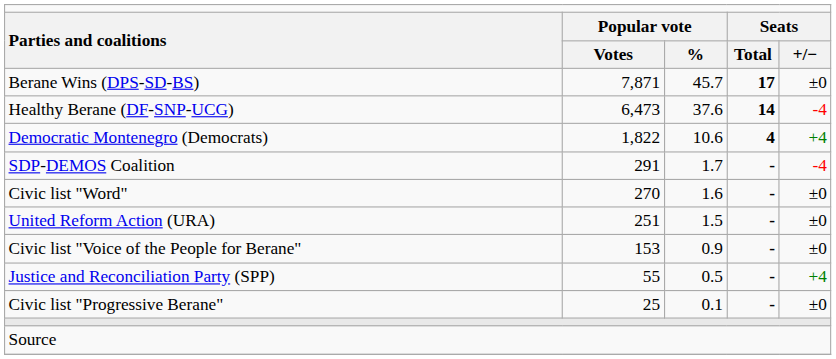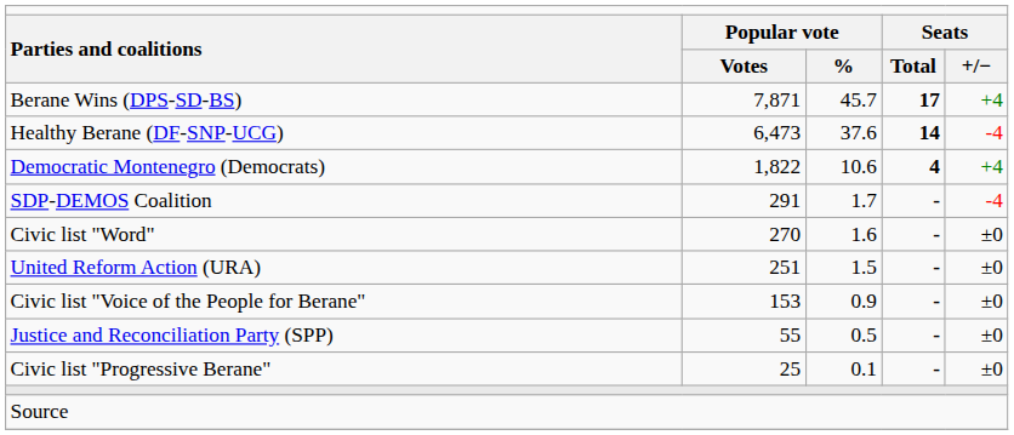 <table class="wikitable" style="text-align:right; font-size:98%; margin-bottom:0">
 <tr>
 <td colspan="6"></td>
 </tr>
 <tr>
 <th style="text-align:left;" rowspan="2" width="500">Parties and coalitions</th>
 <th colspan="2">Popular vote</th>
 <th colspan="2">Seats</th>
 </tr>
 <tr>
 <th width="85">Votes</th>
 <th width="50">%</th>
 <th width="40">Total</th>
 <th width="40">+/−</th>
 </tr>
 <tr>
 <td align="left">Berane Wins (<a href='#'>DPS</a>-<a href='#'>SD</a>-<a href='#'>BS</a>)</td>
 <td>7,871</td>
 <td>45.7</td>
 <td><strong>17</strong></td>
-<td>±0</td>
+<td style="color:green;">+4</td>
 </tr>
 <tr>
 <td align="left">Healthy Berane (<a href='#'>DF</a>-<a href='#'>SNP</a>-<a href='#'>UCG</a>)</td>
 <td>6,473</td>
 <td>37.6</td>
 <td><strong>14</strong></td>
 <td style="color:red;">-4</td>
 </tr>
 <tr>
 <td align="left"><a href='#'>Democratic Montenegro</a> (Democrats)</td>
 <td>1,822</td>
 <td>10.6</td>
 <td><strong>4</strong></td>
 <td style="color:green;">+4</td>
 </tr>
 <tr>
 <td align="left"><a href='#'>SDP</a>-<a href='#'>DEMOS</a> Coalition</td>
 <td>291</td>
 <td>1.7</td>
 <td><strong>-</strong></td>
 <td style="color:red;">-4</td>
 </tr>
 <tr>
 <td align="left">Civic list "Word"</td>
 <td>270</td>
 <td>1.6</td>
 <td><strong>-</strong></td>
 <td>±0</td>
 </tr>
 <tr>
 <td align="left"><a href='#'>United Reform Action</a> (URA)</td>
 <td>251</td>
 <td>1.5</td>
 <td><strong>-</strong></td>
 <td>±0</td>
 </tr>
 <tr>
 <td align="left">Civic list "Voice of the People for Berane"</td>
 <td>153</td>
 <td>0.9</td>
 <td><strong>-</strong></td>
 <td>±0</td>
 </tr>
 <tr>
 <td align="left"><a href='#'>Justice and Reconciliation Party</a> (SPP)</td>
 <td>55</td>
 <td>0.5</td>
 <td><strong>-</strong></td>
-<td style="color:green;">+4</td>
+<td>±0</td>
 </tr>
 <tr>
 <td align="left">Civic list "Progressive Berane"</td>
 <td>25</td>
 <td>0.1</td>
 <td><strong>-</strong></td>
 <td>±0</td>
 </tr>
 <tr>
 <td colspan="6" bgcolor="#E9E9E9"></td>
 </tr>
 <tr>
 <td align="left" colspan="6">Source</td>
 </tr>
 <tr>
 </tr>
 </table>
